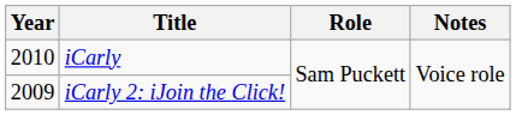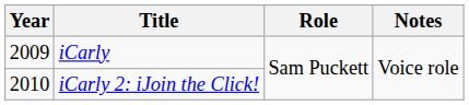 <table class="wikitable sortable">
 <tr>
 <th>Year</th>
 <th>Title</th>
 <th>Role</th>
 <th class="unsortable">Notes</th>
 </tr>
 <tr>
-<td>2010</td>
+<td>2009</td>
 <td><em><a href='#'>iCarly</a></em></td>
 <td rowspan=2>Sam Puckett</td>
 <td rowspan=2>Voice role</td>
 </tr>
 <tr>
-<td>2009</td>
+<td>2010</td>
 <td><em><a href='#'>iCarly 2: iJoin the Click!</a></em></td>
 </tr>
 </table>
